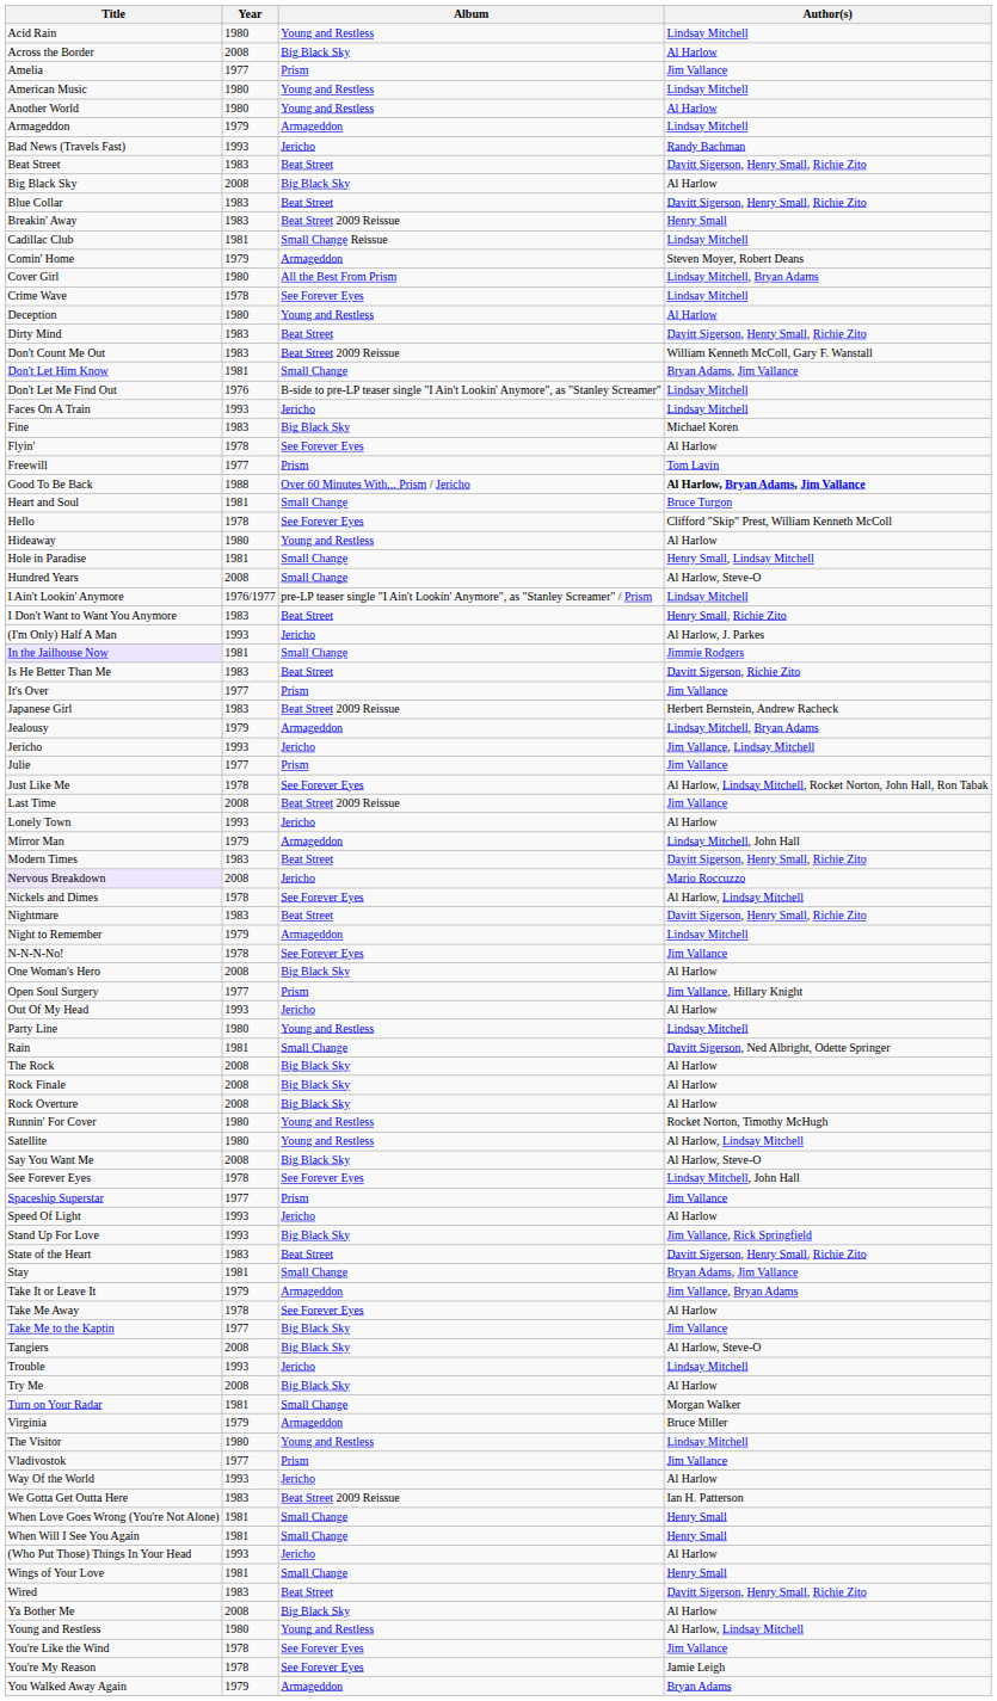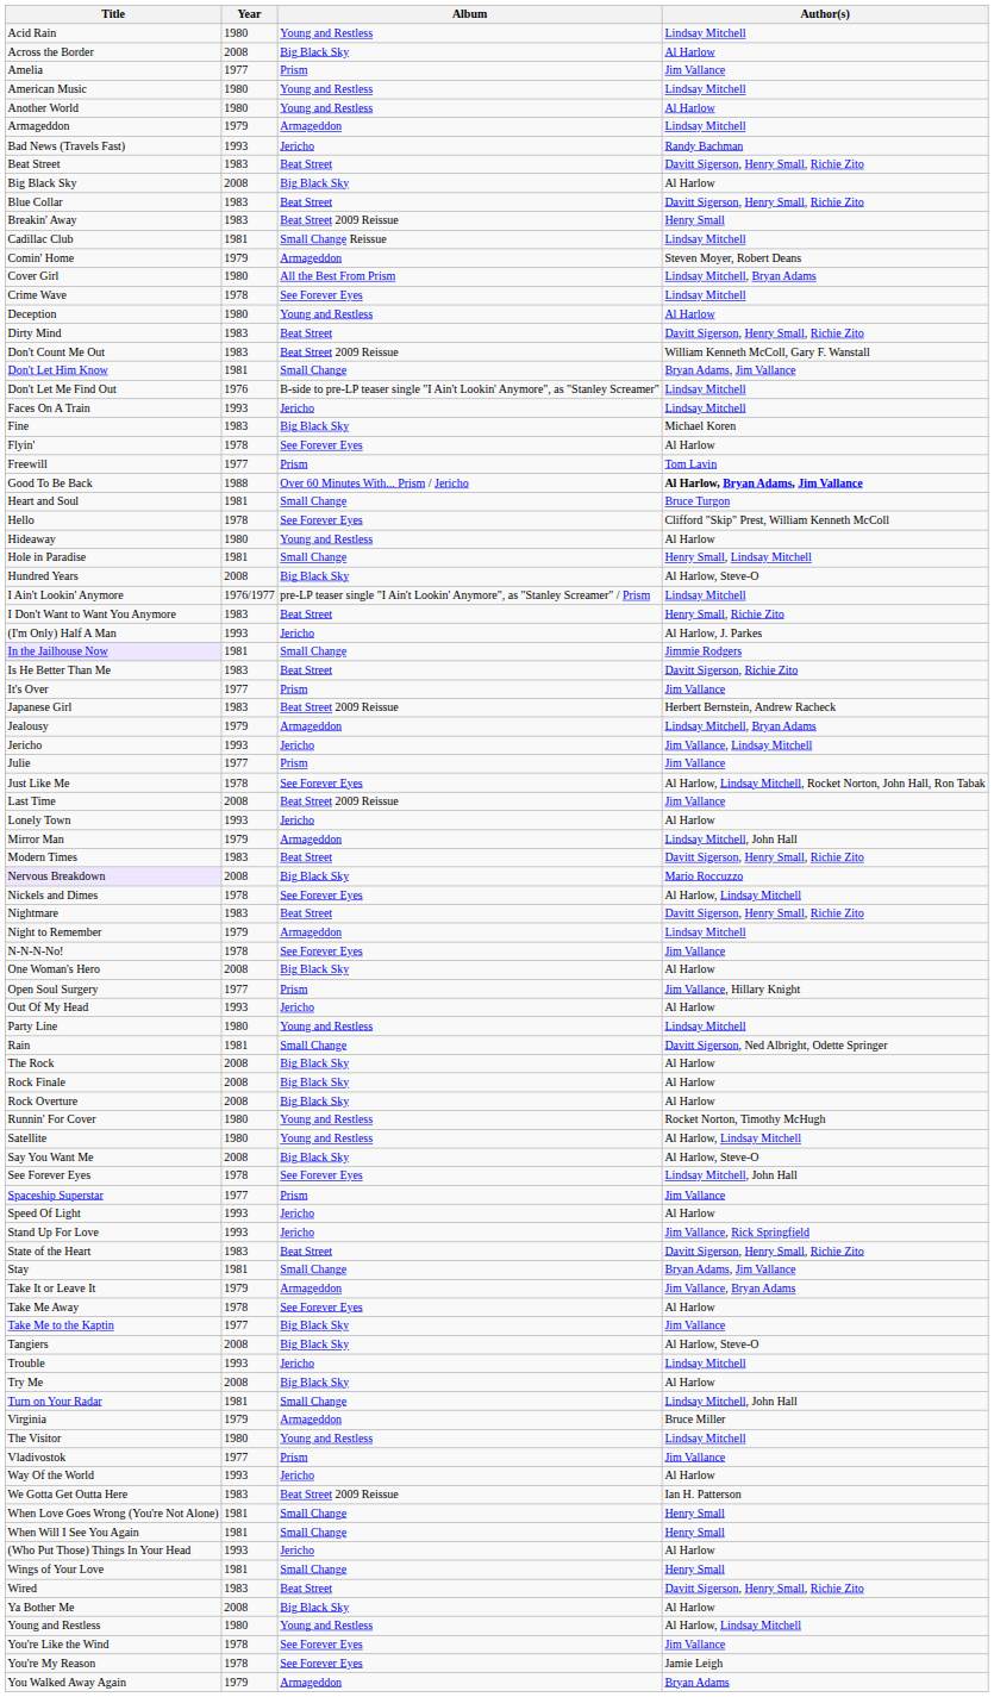 <table class="wikitable sortable">
 <tr>
 <th>Title</th>
 <th>Year</th>
 <th>Album</th>
 <th>Author(s)</th>
 </tr>
 <tr>
 <td>Acid Rain</td>
 <td>1980</td>
 <td><a href='#'>Young and Restless</a></td>
 <td><a href='#'>Lindsay Mitchell</a></td>
 </tr>
 <tr>
 <td>Across the Border</td>
 <td>2008</td>
 <td><a href='#'>Big Black Sky</a></td>
 <td><a href='#'>Al Harlow</a></td>
 </tr>
 <tr>
 <td>Amelia</td>
 <td>1977</td>
 <td><a href='#'>Prism</a></td>
 <td><a href='#'>Jim Vallance</a></td>
 </tr>
 <tr>
 <td>American Music</td>
 <td>1980</td>
 <td><a href='#'>Young and Restless</a></td>
 <td><a href='#'>Lindsay Mitchell</a></td>
 </tr>
 <tr>
 <td>Another World</td>
 <td>1980</td>
 <td><a href='#'>Young and Restless</a></td>
 <td><a href='#'>Al Harlow</a></td>
 </tr>
 <tr>
 <td>Armageddon</td>
 <td>1979</td>
 <td><a href='#'>Armageddon</a></td>
 <td><a href='#'>Lindsay Mitchell</a></td>
 </tr>
 <tr>
 <td>Bad News (Travels Fast)</td>
 <td>1993</td>
 <td><a href='#'>Jericho</a></td>
 <td><a href='#'>Randy Bachman</a></td>
 </tr>
 <tr>
 <td>Beat Street</td>
 <td>1983</td>
 <td><a href='#'>Beat Street</a></td>
 <td><a href='#'>Davitt Sigerson</a>, <a href='#'>Henry Small</a>, <a href='#'>Richie Zito</a></td>
 </tr>
 <tr>
 <td>Big Black Sky</td>
 <td>2008</td>
 <td><a href='#'>Big Black Sky</a></td>
 <td>Al Harlow</td>
 </tr>
 <tr>
 <td>Blue Collar</td>
 <td>1983</td>
 <td><a href='#'>Beat Street</a></td>
 <td><a href='#'>Davitt Sigerson</a>, <a href='#'>Henry Small</a>, <a href='#'>Richie Zito</a></td>
 </tr>
 <tr>
 <td>Breakin' Away</td>
 <td>1983</td>
 <td><a href='#'>Beat Street</a> 2009 Reissue</td>
 <td><a href='#'>Henry Small</a></td>
 </tr>
 <tr>
 <td>Cadillac Club</td>
 <td>1981</td>
 <td><a href='#'>Small Change</a> Reissue</td>
 <td><a href='#'>Lindsay Mitchell</a></td>
 </tr>
 <tr>
 <td>Comin' Home</td>
 <td>1979</td>
 <td><a href='#'>Armageddon</a></td>
 <td>Steven Moyer, Robert Deans</td>
 </tr>
 <tr>
 <td>Cover Girl</td>
 <td>1980</td>
 <td><a href='#'>All the Best From Prism</a></td>
 <td><a href='#'>Lindsay Mitchell</a>, <a href='#'>Bryan Adams</a></td>
 </tr>
 <tr>
 <td>Crime Wave</td>
 <td>1978</td>
 <td><a href='#'>See Forever Eyes</a></td>
 <td><a href='#'>Lindsay Mitchell</a></td>
 </tr>
 <tr>
 <td>Deception</td>
 <td>1980</td>
 <td><a href='#'>Young and Restless</a></td>
 <td><a href='#'>Al Harlow</a></td>
 </tr>
 <tr>
 <td>Dirty Mind</td>
 <td>1983</td>
 <td><a href='#'>Beat Street</a></td>
 <td><a href='#'>Davitt Sigerson</a>, <a href='#'>Henry Small</a>, <a href='#'>Richie Zito</a></td>
 </tr>
 <tr>
 <td>Don't Count Me Out</td>
 <td>1983</td>
 <td><a href='#'>Beat Street</a> 2009 Reissue</td>
 <td>William Kenneth McColl, Gary F. Wanstall</td>
 </tr>
 <tr>
 <td><a href='#'>Don't Let Him Know</a></td>
 <td>1981</td>
 <td><a href='#'>Small Change</a></td>
 <td><a href='#'>Bryan Adams</a>, <a href='#'>Jim Vallance</a></td>
 </tr>
 <tr>
 <td>Don't Let Me Find Out</td>
 <td>1976</td>
 <td>B-side to pre-LP teaser single "I Ain't Lookin' Anymore", as "Stanley Screamer"</td>
 <td><a href='#'>Lindsay Mitchell</a></td>
 </tr>
 <tr>
 <td>Faces On A Train</td>
 <td>1993</td>
 <td><a href='#'>Jericho</a></td>
 <td><a href='#'>Lindsay Mitchell</a></td>
 </tr>
 <tr>
 <td>Fine</td>
 <td>1983</td>
 <td><a href='#'>Big Black Sky</a></td>
 <td>Michael Koren</td>
 </tr>
 <tr>
 <td>Flyin'</td>
 <td>1978</td>
 <td><a href='#'>See Forever Eyes</a></td>
 <td>Al Harlow</td>
 </tr>
 <tr>
 <td>Freewill</td>
 <td>1977</td>
 <td><a href='#'>Prism</a></td>
 <td><a href='#'>Tom Lavin</a></td>
 </tr>
 <tr>
 <td>Good To Be Back</td>
 <td>1988</td>
 <td><a href='#'>Over 60 Minutes With... Prism</a> / <a href='#'>Jericho</a></td>
 <td><strong>Al Harlow, <a href='#'>Bryan Adams</a>, <a href='#'>Jim Vallance</a></strong></td>
 </tr>
 <tr>
 <td>Heart and Soul</td>
 <td>1981</td>
 <td><a href='#'>Small Change</a></td>
 <td><a href='#'>Bruce Turgon</a></td>
 </tr>
 <tr>
 <td>Hello</td>
 <td>1978</td>
 <td><a href='#'>See Forever Eyes</a></td>
 <td>Clifford "Skip" Prest, William Kenneth McColl</td>
 </tr>
 <tr>
 <td>Hideaway</td>
 <td>1980</td>
 <td><a href='#'>Young and Restless</a></td>
 <td>Al Harlow</td>
 </tr>
 <tr>
 <td>Hole in Paradise</td>
 <td>1981</td>
 <td><a href='#'>Small Change</a></td>
 <td><a href='#'>Henry Small</a>, <a href='#'>Lindsay Mitchell</a></td>
 </tr>
 <tr>
 <td>Hundred Years</td>
 <td>2008</td>
-<td><a href='#'>Small Change</a></td>
+<td><a href='#'>Big Black Sky</a></td>
 <td>Al Harlow, Steve-O</td>
 </tr>
 <tr>
 <td>I Ain't Lookin' Anymore</td>
 <td>1976/1977</td>
 <td>pre-LP teaser single "I Ain't Lookin' Anymore", as "Stanley Screamer" / <a href='#'>Prism</a></td>
 <td><a href='#'>Lindsay Mitchell</a></td>
 </tr>
 <tr>
 <td>I Don't Want to Want You Anymore</td>
 <td>1983</td>
 <td><a href='#'>Beat Street</a></td>
 <td><a href='#'>Henry Small</a>, <a href='#'>Richie Zito</a></td>
 </tr>
 <tr>
 <td>(I'm Only) Half A Man</td>
 <td>1993</td>
 <td><a href='#'>Jericho</a></td>
 <td>Al Harlow, J. Parkes</td>
 </tr>
 <tr>
 <td style="background: #EEE6FF;"><a href='#'>In the Jailhouse Now</a></td>
 <td>1981</td>
 <td><a href='#'>Small Change</a></td>
 <td><a href='#'>Jimmie Rodgers</a></td>
 </tr>
 <tr>
 <td>Is He Better Than Me</td>
 <td>1983</td>
 <td><a href='#'>Beat Street</a></td>
 <td><a href='#'>Davitt Sigerson</a>, <a href='#'>Richie Zito</a></td>
 </tr>
 <tr>
 <td>It's Over</td>
 <td>1977</td>
 <td><a href='#'>Prism</a></td>
 <td><a href='#'>Jim Vallance</a></td>
 </tr>
 <tr>
 <td>Japanese Girl</td>
 <td>1983</td>
 <td><a href='#'>Beat Street</a> 2009 Reissue</td>
 <td>Herbert Bernstein, Andrew Racheck</td>
 </tr>
 <tr>
 <td>Jealousy</td>
 <td>1979</td>
 <td><a href='#'>Armageddon</a></td>
 <td><a href='#'>Lindsay Mitchell</a>, <a href='#'>Bryan Adams</a></td>
 </tr>
 <tr>
 <td>Jericho</td>
 <td>1993</td>
 <td><a href='#'>Jericho</a></td>
 <td><a href='#'>Jim Vallance</a>, <a href='#'>Lindsay Mitchell</a></td>
 </tr>
 <tr>
 <td>Julie</td>
 <td>1977</td>
 <td><a href='#'>Prism</a></td>
 <td><a href='#'>Jim Vallance</a></td>
 </tr>
 <tr>
 <td>Just Like Me</td>
 <td>1978</td>
 <td><a href='#'>See Forever Eyes</a></td>
 <td>Al Harlow, <a href='#'>Lindsay Mitchell</a>, Rocket Norton, John Hall, Ron Tabak</td>
 </tr>
 <tr>
 <td>Last Time</td>
 <td>2008</td>
 <td><a href='#'>Beat Street</a> 2009 Reissue</td>
 <td><a href='#'>Jim Vallance</a></td>
 </tr>
 <tr>
 <td>Lonely Town</td>
 <td>1993</td>
 <td><a href='#'>Jericho</a></td>
 <td>Al Harlow</td>
 </tr>
 <tr>
 <td>Mirror Man</td>
 <td>1979</td>
 <td><a href='#'>Armageddon</a></td>
 <td><a href='#'>Lindsay Mitchell</a>, John Hall</td>
 </tr>
 <tr>
 <td>Modern Times</td>
 <td>1983</td>
 <td><a href='#'>Beat Street</a></td>
 <td><a href='#'>Davitt Sigerson</a>, <a href='#'>Henry Small</a>, <a href='#'>Richie Zito</a></td>
 </tr>
 <tr>
 <td style="background: #EEE6FF;">Nervous Breakdown</td>
 <td>2008</td>
-<td><a href='#'>Jericho</a></td>
+<td><a href='#'>Big Black Sky</a></td>
 <td><a href='#'>Mario Roccuzzo</a></td>
 </tr>
 <tr>
 <td>Nickels and Dimes</td>
 <td>1978</td>
 <td><a href='#'>See Forever Eyes</a></td>
 <td>Al Harlow, <a href='#'>Lindsay Mitchell</a></td>
 </tr>
 <tr>
 <td>Nightmare</td>
 <td>1983</td>
 <td><a href='#'>Beat Street</a></td>
 <td><a href='#'>Davitt Sigerson</a>, <a href='#'>Henry Small</a>, <a href='#'>Richie Zito</a></td>
 </tr>
 <tr>
 <td>Night to Remember</td>
 <td>1979</td>
 <td><a href='#'>Armageddon</a></td>
 <td><a href='#'>Lindsay Mitchell</a></td>
 </tr>
 <tr>
 <td>N-N-N-No!</td>
 <td>1978</td>
 <td><a href='#'>See Forever Eyes</a></td>
 <td><a href='#'>Jim Vallance</a></td>
 </tr>
 <tr>
 <td>One Woman's Hero</td>
 <td>2008</td>
 <td><a href='#'>Big Black Sky</a></td>
 <td>Al Harlow</td>
 </tr>
 <tr>
 <td>Open Soul Surgery</td>
 <td>1977</td>
 <td><a href='#'>Prism</a></td>
 <td><a href='#'>Jim Vallance</a>, Hillary Knight</td>
 </tr>
 <tr>
 <td>Out Of My Head</td>
 <td>1993</td>
 <td><a href='#'>Jericho</a></td>
 <td>Al Harlow</td>
 </tr>
 <tr>
 <td>Party Line</td>
 <td>1980</td>
 <td><a href='#'>Young and Restless</a></td>
 <td><a href='#'>Lindsay Mitchell</a></td>
 </tr>
 <tr>
 <td>Rain</td>
 <td>1981</td>
 <td><a href='#'>Small Change</a></td>
 <td><a href='#'>Davitt Sigerson</a>, Ned Albright, Odette Springer</td>
 </tr>
 <tr>
 <td>The Rock</td>
 <td>2008</td>
 <td><a href='#'>Big Black Sky</a></td>
 <td>Al Harlow</td>
 </tr>
 <tr>
 <td>Rock Finale</td>
 <td>2008</td>
 <td><a href='#'>Big Black Sky</a></td>
 <td>Al Harlow</td>
 </tr>
 <tr>
 <td>Rock Overture</td>
 <td>2008</td>
 <td><a href='#'>Big Black Sky</a></td>
 <td>Al Harlow</td>
 </tr>
 <tr>
 <td>Runnin' For Cover</td>
 <td>1980</td>
 <td><a href='#'>Young and Restless</a></td>
 <td>Rocket Norton, Timothy McHugh</td>
 </tr>
 <tr>
 <td>Satellite</td>
 <td>1980</td>
 <td><a href='#'>Young and Restless</a></td>
 <td>Al Harlow, <a href='#'>Lindsay Mitchell</a></td>
 </tr>
 <tr>
 <td>Say You Want Me</td>
 <td>2008</td>
 <td><a href='#'>Big Black Sky</a></td>
 <td>Al Harlow, Steve-O</td>
 </tr>
 <tr>
 <td>See Forever Eyes</td>
 <td>1978</td>
 <td><a href='#'>See Forever Eyes</a></td>
 <td><a href='#'>Lindsay Mitchell</a>, John Hall</td>
 </tr>
 <tr>
 <td><a href='#'>Spaceship Superstar</a></td>
 <td>1977</td>
 <td><a href='#'>Prism</a></td>
 <td><a href='#'>Jim Vallance</a></td>
 </tr>
 <tr>
 <td>Speed Of Light</td>
 <td>1993</td>
 <td><a href='#'>Jericho</a></td>
 <td>Al Harlow</td>
 </tr>
 <tr>
 <td>Stand Up For Love</td>
 <td>1993</td>
-<td><a href='#'>Big Black Sky</a></td>
+<td><a href='#'>Jericho</a></td>
 <td><a href='#'>Jim Vallance</a>, <a href='#'>Rick Springfield</a></td>
 </tr>
 <tr>
 <td>State of the Heart</td>
 <td>1983</td>
 <td><a href='#'>Beat Street</a></td>
 <td><a href='#'>Davitt Sigerson</a>, <a href='#'>Henry Small</a>, <a href='#'>Richie Zito</a></td>
 </tr>
 <tr>
 <td>Stay</td>
 <td>1981</td>
 <td><a href='#'>Small Change</a></td>
 <td><a href='#'>Bryan Adams</a>, <a href='#'>Jim Vallance</a></td>
 </tr>
 <tr>
 <td>Take It or Leave It</td>
 <td>1979</td>
 <td><a href='#'>Armageddon</a></td>
 <td><a href='#'>Jim Vallance</a>, <a href='#'>Bryan Adams</a></td>
 </tr>
 <tr>
 <td>Take Me Away</td>
 <td>1978</td>
 <td><a href='#'>See Forever Eyes</a></td>
 <td>Al Harlow</td>
 </tr>
 <tr>
 <td><a href='#'>Take Me to the Kaptin</a></td>
 <td>1977</td>
 <td><a href='#'>Big Black Sky</a></td>
 <td><a href='#'>Jim Vallance</a></td>
 </tr>
 <tr>
 <td>Tangiers</td>
 <td>2008</td>
 <td><a href='#'>Big Black Sky</a></td>
 <td>Al Harlow, Steve-O</td>
 </tr>
 <tr>
 <td>Trouble</td>
 <td>1993</td>
 <td><a href='#'>Jericho</a></td>
 <td><a href='#'>Lindsay Mitchell</a></td>
 </tr>
 <tr>
 <td>Try Me</td>
 <td>2008</td>
 <td><a href='#'>Big Black Sky</a></td>
 <td>Al Harlow</td>
 </tr>
 <tr>
 <td><a href='#'>Turn on Your Radar</a></td>
 <td>1981</td>
 <td><a href='#'>Small Change</a></td>
-<td>Morgan Walker</td>
+<td><a href='#'>Lindsay Mitchell</a>, John Hall</td>
 </tr>
 <tr>
 <td>Virginia</td>
 <td>1979</td>
 <td><a href='#'>Armageddon</a></td>
 <td>Bruce Miller</td>
 </tr>
 <tr>
 <td>The Visitor</td>
 <td>1980</td>
 <td><a href='#'>Young and Restless</a></td>
 <td><a href='#'>Lindsay Mitchell</a></td>
 </tr>
 <tr>
 <td>Vladivostok</td>
 <td>1977</td>
 <td><a href='#'>Prism</a></td>
 <td><a href='#'>Jim Vallance</a></td>
 </tr>
 <tr>
 <td>Way Of the World</td>
 <td>1993</td>
 <td><a href='#'>Jericho</a></td>
 <td>Al Harlow</td>
 </tr>
 <tr>
 <td>We Gotta Get Outta Here</td>
 <td>1983</td>
 <td><a href='#'>Beat Street</a> 2009 Reissue</td>
 <td>Ian H. Patterson</td>
 </tr>
 <tr>
 <td>When Love Goes Wrong (You're Not Alone)</td>
 <td>1981</td>
 <td><a href='#'>Small Change</a></td>
 <td><a href='#'>Henry Small</a></td>
 </tr>
 <tr>
 <td>When Will I See You Again</td>
 <td>1981</td>
 <td><a href='#'>Small Change</a></td>
 <td><a href='#'>Henry Small</a></td>
 </tr>
 <tr>
 <td>(Who Put Those) Things In Your Head</td>
 <td>1993</td>
 <td><a href='#'>Jericho</a></td>
 <td>Al Harlow</td>
 </tr>
 <tr>
 <td>Wings of Your Love</td>
 <td>1981</td>
 <td><a href='#'>Small Change</a></td>
 <td><a href='#'>Henry Small</a></td>
 </tr>
 <tr>
 <td>Wired</td>
 <td>1983</td>
 <td><a href='#'>Beat Street</a></td>
 <td><a href='#'>Davitt Sigerson</a>, <a href='#'>Henry Small</a>, <a href='#'>Richie Zito</a></td>
 </tr>
 <tr>
 <td>Ya Bother Me</td>
 <td>2008</td>
 <td><a href='#'>Big Black Sky</a></td>
 <td>Al Harlow</td>
 </tr>
 <tr>
 <td>Young and Restless</td>
 <td>1980</td>
 <td><a href='#'>Young and Restless</a></td>
 <td>Al Harlow, <a href='#'>Lindsay Mitchell</a></td>
 </tr>
 <tr>
 <td>You're Like the Wind</td>
 <td>1978</td>
 <td><a href='#'>See Forever Eyes</a></td>
 <td><a href='#'>Jim Vallance</a></td>
 </tr>
 <tr>
 <td>You're My Reason</td>
 <td>1978</td>
 <td><a href='#'>See Forever Eyes</a></td>
 <td>Jamie Leigh</td>
 </tr>
 <tr>
 <td>You Walked Away Again</td>
 <td>1979</td>
 <td><a href='#'>Armageddon</a></td>
 <td><a href='#'>Bryan Adams</a></td>
 </tr>
 </table>
